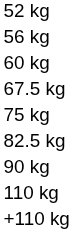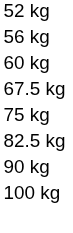 <table>
 <tr>
 <td>52 kg<br></td>
 <td></td>
 <td></td>
 <td></td>
 </tr>
 <tr>
 <td>56 kg<br></td>
 <td></td>
 <td></td>
 <td></td>
 </tr>
 <tr>
 <td>60 kg<br></td>
 <td></td>
 <td></td>
 <td></td>
 </tr>
 <tr>
 <td>67.5 kg<br></td>
 <td></td>
 <td></td>
 <td></td>
 </tr>
 <tr>
 <td>75 kg<br></td>
 <td></td>
 <td></td>
 <td></td>
 </tr>
 <tr>
 <td>82.5 kg<br></td>
 <td></td>
 <td></td>
 <td></td>
 </tr>
 <tr>
 <td>90 kg<br></td>
 <td></td>
 <td></td>
 <td></td>
 </tr>
 <tr>
-<td>110 kg<br></td>
-<td></td>
-<td></td>
-<td></td>
-</tr>
-<tr>
-<td>+110 kg<br></td>
+<td>100 kg<br></td>
 <td></td>
 <td></td>
 <td></td>
 </tr>
 </table>
